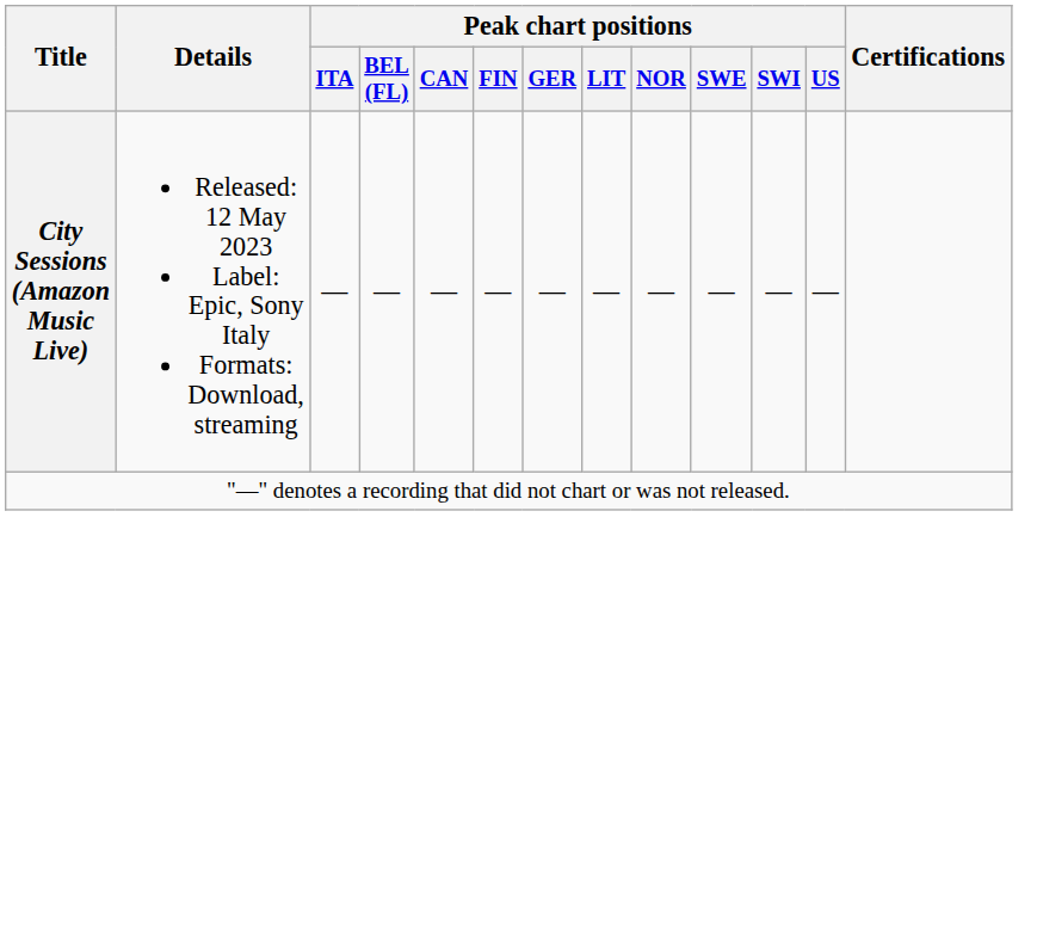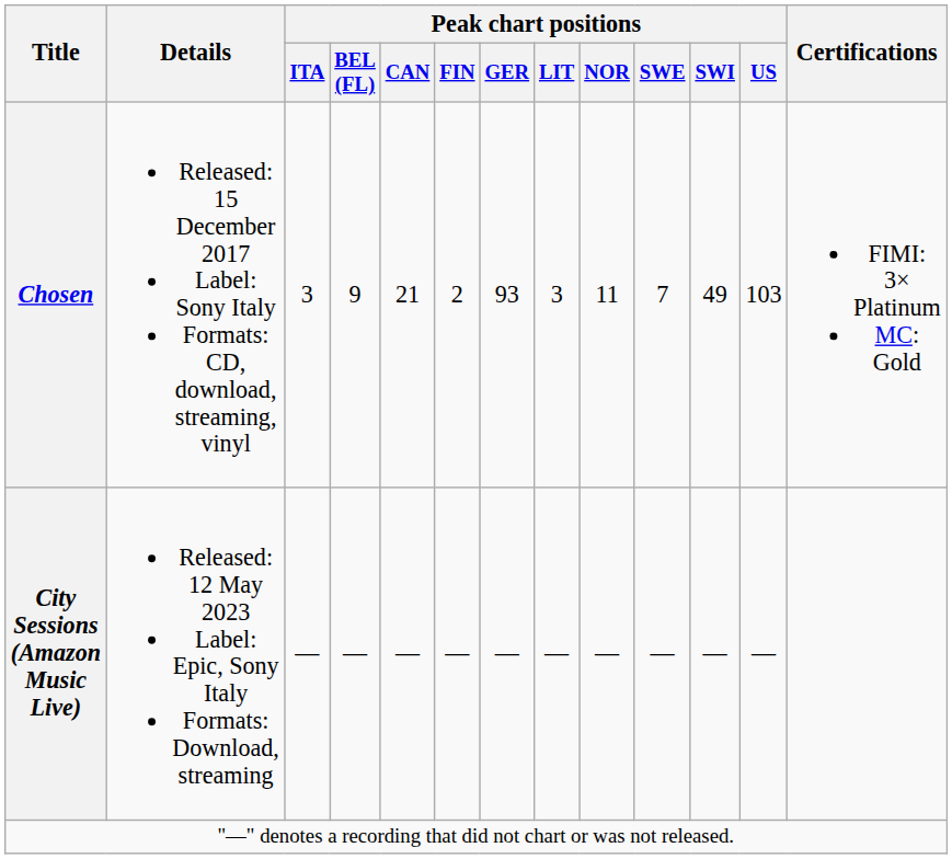 <table class="wikitable plainrowheaders" style="text-align:center;">
 <tr>
 <th scope="col" rowspan="2">Title</th>
 <th scope="col" rowspan="2">Details</th>
 <th scope="col" colspan="10">Peak chart positions</th>
 <th scope="col" rowspan="2">Certifications</th>
 </tr>
 <tr>
 <th scope="col" style="width:3em;font-size:85%;"><a href='#'>ITA</a><br></th>
 <th scope="col" style="width:3em;font-size:85%;"><a href='#'>BEL<br>(FL)</a><br></th>
 <th scope="col" style="width:3em;font-size:85%;"><a href='#'>CAN</a><br></th>
 <th scope="col" style="width:3em;font-size:85%;"><a href='#'>FIN</a><br></th>
 <th scope="col" style="width:3em;font-size:85%;"><a href='#'>GER</a><br></th>
 <th scope="col" style="width:3em;font-size:85%;"><a href='#'>LIT</a><br></th>
 <th scope="col" style="width:3em;font-size:85%;"><a href='#'>NOR</a><br></th>
 <th scope="col" style="width:3em;font-size:85%;"><a href='#'>SWE</a><br></th>
 <th scope="col" style="width:3em;font-size:85%;"><a href='#'>SWI</a><br></th>
 <th scope="col" style="width:3em;font-size:85%;"><a href='#'>US</a><br></th>
 </tr>
 <tr>
+<th scope="row"><em><a href='#'>Chosen</a></em></th>
+<td><br><ul><li>Released: 15 December 2017</li><li>Label: Sony Italy</li><li>Formats: CD, download, streaming, vinyl</li></ul></td>
+<td>3</td>
+<td>9</td>
+<td>21</td>
+<td>2</td>
+<td>93</td>
+<td>3</td>
+<td>11</td>
+<td>7</td>
+<td>49</td>
+<td>103</td>
+<td><br><ul><li>FIMI: 3× Platinum</li><li><a href='#'>MC</a>: Gold</li></ul></td>
+</tr>
+<tr>
 <th scope="row"><em>City Sessions (Amazon Music Live)</em></th>
 <td><br><ul><li>Released: 12 May 2023</li><li>Label: Epic, Sony Italy</li><li>Formats: Download, streaming</li></ul></td>
 <td>—</td>
 <td>—</td>
 <td>—</td>
 <td>—</td>
 <td>—</td>
 <td>—</td>
 <td>—</td>
 <td>—</td>
 <td>—</td>
 <td>—</td>
 <td></td>
 </tr>
 <tr>
 <td colspan="13" style="font-size:85%;">"—" denotes a recording that did not chart or was not released.</td>
 </tr>
 </table>
